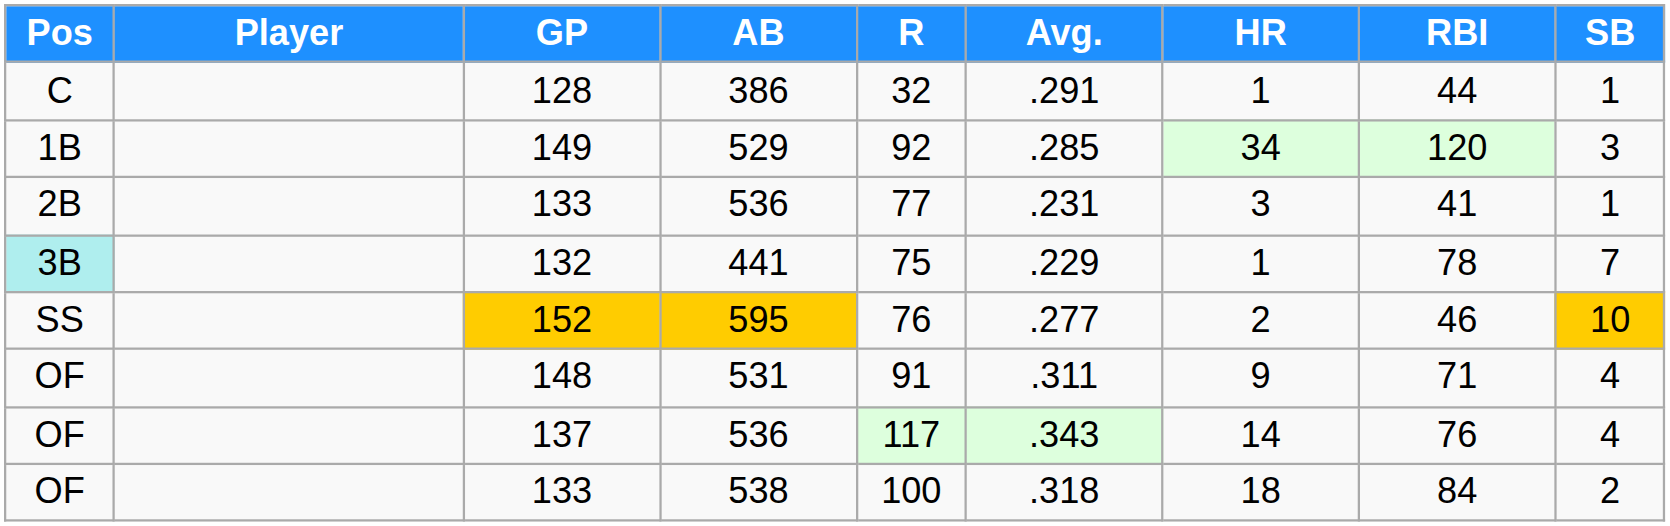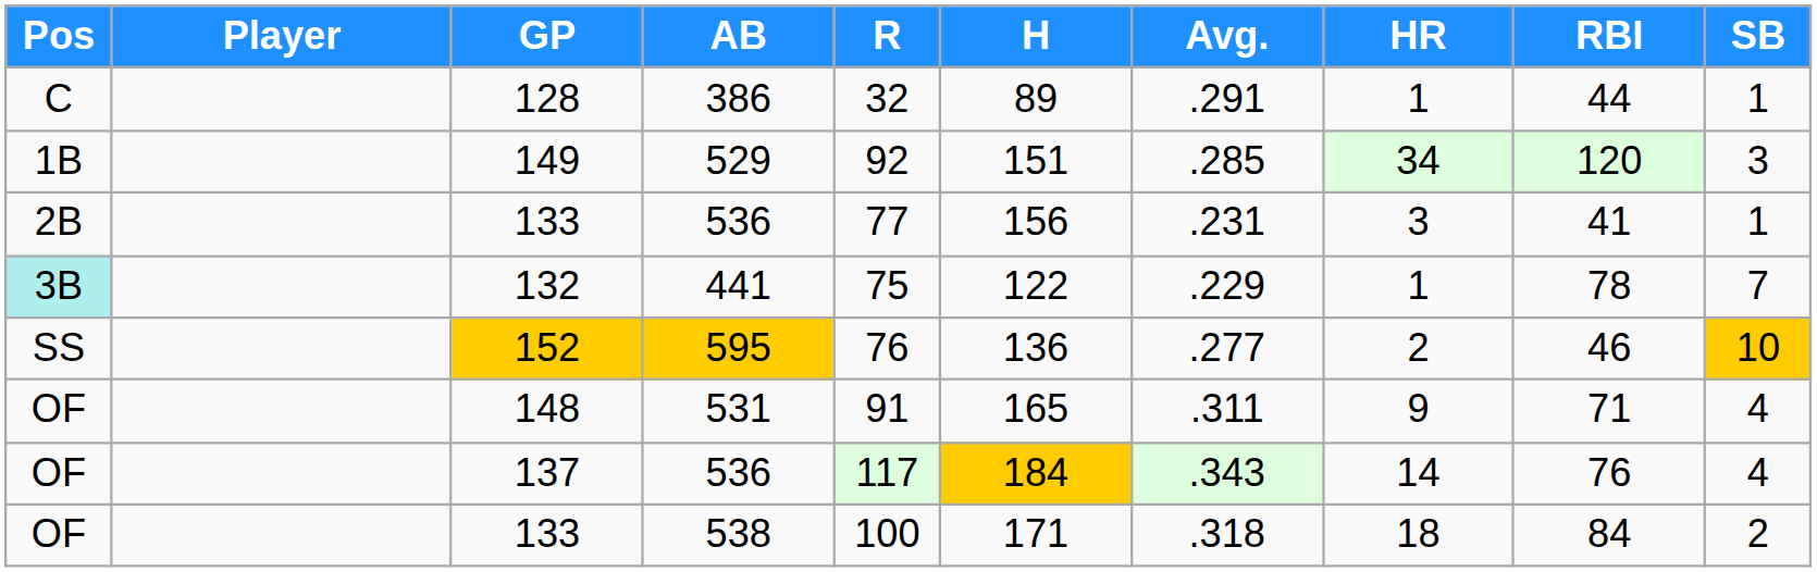 <table class="wikitable sortable">
 <tr>
 <th style="background:#1E90FF;color:#ffffff;" width="5%">Pos</th>
 <th style="background:#1E90FF;color:#ffffff;" width="16%">Player</th>
 <th style="background:#1E90FF;color:#ffffff;" width="9%">GP</th>
 <th style="background:#1E90FF;color:#ffffff;" width="9%">AB</th>
 <th style="background:#1E90FF;color:#ffffff;" width="5%">R</th>
+<th style="background:#1E90FF;color:#ffffff;" width="9%">H</th>
 <th style="background:#1E90FF;color:#ffffff;" width="9%">Avg.</th>
 <th style="background:#1E90FF;color:#ffffff;" width="9%">HR</th>
 <th style="background:#1E90FF;color:#ffffff;" width="9%">RBI</th>
 <th style="background:#1E90FF;color:#ffffff;" width="5%">SB</th>
 </tr>
 <tr align="center">
 <td>C</td>
 <td></td>
 <td>128</td>
 <td>386</td>
 <td>32</td>
+<td>89</td>
 <td>.291</td>
 <td>1</td>
 <td>44</td>
 <td>1</td>
 </tr>
 <tr align="center">
 <td>1B</td>
 <td></td>
 <td>149</td>
 <td>529</td>
 <td>92</td>
+<td>151</td>
 <td>.285</td>
 <td bgcolor=#DDFFDD>34</td>
 <td bgcolor=#DDFFDD>120</td>
 <td>3</td>
 </tr>
 <tr align="center">
 <td>2B</td>
 <td></td>
 <td>133</td>
 <td>536</td>
 <td>77</td>
+<td>156</td>
 <td>.231</td>
 <td>3</td>
 <td>41</td>
 <td>1</td>
 </tr>
 <tr align="center">
 <td style="background: paleturquoise;">3B</td>
 <td></td>
 <td>132</td>
 <td>441</td>
 <td>75</td>
+<td>122</td>
 <td>.229</td>
 <td>1</td>
 <td>78</td>
 <td>7</td>
 </tr>
 <tr align="center">
 <td>SS</td>
 <td></td>
 <td bgcolor=#ffcc00>152</td>
 <td bgcolor=#ffcc00>595</td>
 <td>76</td>
+<td>136</td>
 <td>.277</td>
 <td>2</td>
 <td>46</td>
 <td bgcolor=#ffcc00>10</td>
 </tr>
 <tr align="center">
 <td>OF</td>
 <td></td>
 <td>148</td>
 <td>531</td>
 <td>91</td>
+<td>165</td>
 <td>.311</td>
 <td>9</td>
 <td>71</td>
 <td>4</td>
 </tr>
 <tr align="center">
 <td>OF</td>
 <td></td>
 <td>137</td>
 <td>536</td>
 <td bgcolor=#DDFFDD>117</td>
+<td bgcolor=#ffcc00>184</td>
 <td bgcolor=#DDFFDD>.343</td>
 <td>14</td>
 <td>76</td>
 <td>4</td>
 </tr>
 <tr align="center">
 <td>OF</td>
 <td></td>
 <td>133</td>
 <td>538</td>
 <td>100</td>
+<td>171</td>
 <td>.318</td>
 <td>18</td>
 <td>84</td>
 <td>2</td>
 </tr>
 </table>
